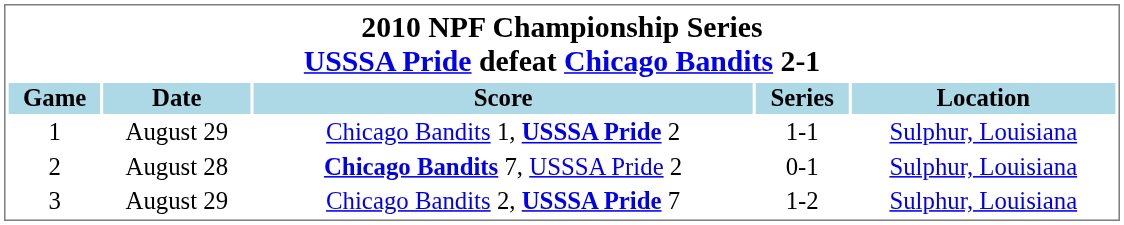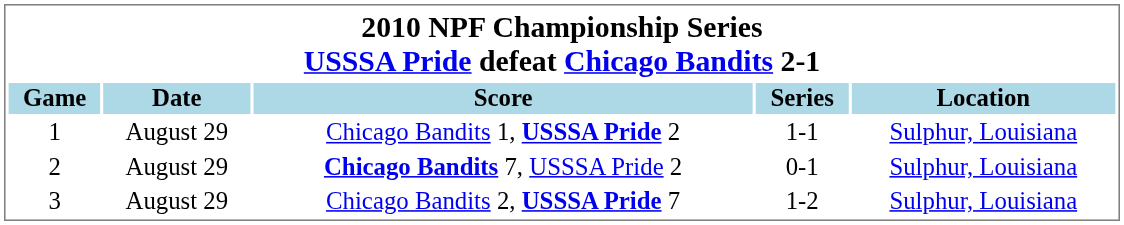 <table cellpadding="1"  style="min-width:45em;text-align:center;font-size:100%; border:1px solid gray;">
 <tr style="font-size:larger;">
 <th colspan=8>2010 NPF Championship Series<br> <a href='#'>USSSA Pride</a> defeat <a href='#'>Chicago Bandits</a>  2-1</th>
 </tr>
 <tr style="background:lightblue;">
 <th>Game</th>
 <th>Date</th>
 <th>Score</th>
 <th>Series<br></th>
 <th>Location</th>
 </tr>
 <tr>
 <td>1</td>
 <td>August 29</td>
 <td><a href='#'>Chicago Bandits</a> 1, <strong><a href='#'>USSSA Pride</a></strong> 2</td>
 <td>1-1</td>
 <td><a href='#'>Sulphur, Louisiana</a></td>
 </tr>
 <tr>
 <td>2</td>
-<td>August 28</td>
+<td>August 29</td>
 <td><strong><a href='#'>Chicago Bandits</a></strong> 7, <a href='#'>USSSA Pride</a> 2</td>
 <td>0-1</td>
 <td><a href='#'>Sulphur, Louisiana</a></td>
 </tr>
 <tr>
 <td>3</td>
 <td>August 29</td>
 <td><a href='#'>Chicago Bandits</a> 2, <strong><a href='#'>USSSA Pride</a></strong> 7</td>
 <td>1-2</td>
 <td><a href='#'>Sulphur, Louisiana</a></td>
 </tr>
 </table>
